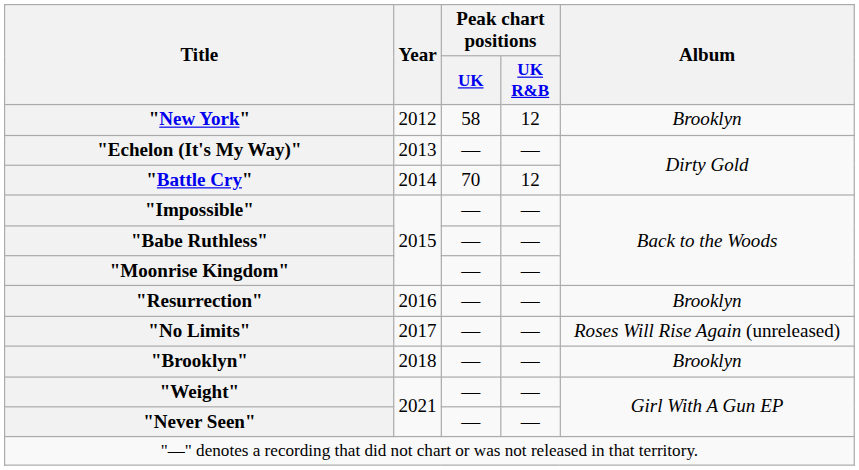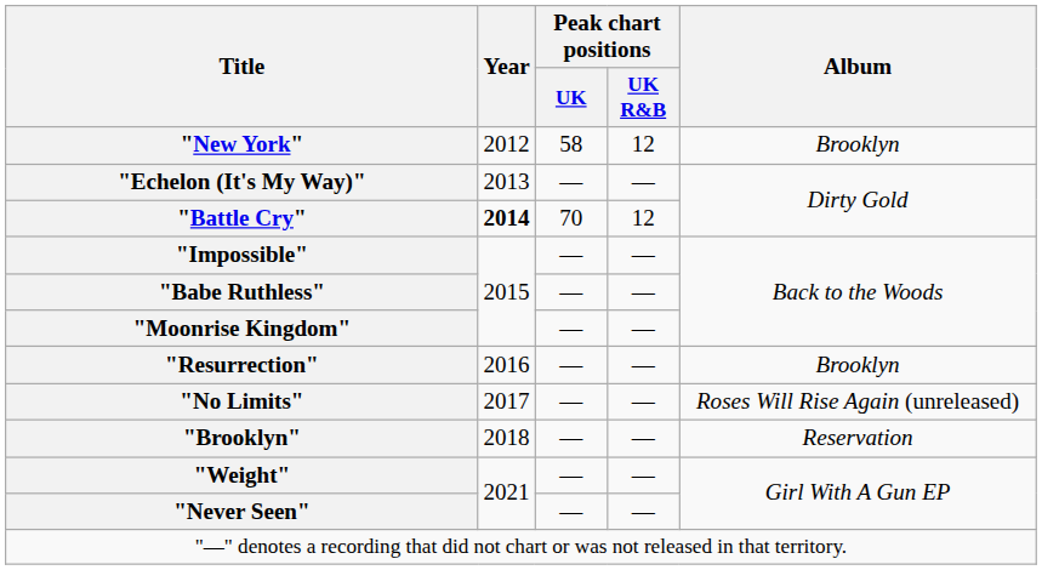 <table class="wikitable plainrowheaders" style="text-align:center;">
 <tr>
 <th scope="col" rowspan="2" style="width:20em;">Title</th>
 <th scope="col" rowspan="2" style="width:1em;">Year</th>
 <th scope="col" colspan="2">Peak chart positions</th>
 <th scope="col" rowspan="2" style="width:15em;">Album</th>
 </tr>
 <tr>
 <th style="width:3em;font-size:90%;"><a href='#'>UK</a><br></th>
 <th style="width:3em;font-size:90%;"><a href='#'>UK<br>R&B</a><br></th>
 </tr>
 <tr>
 <th scope="row">"<a href='#'>New York</a>"</th>
 <td>2012</td>
 <td>58</td>
 <td>12</td>
 <td><em>Brooklyn</em></td>
 </tr>
 <tr>
 <th scope="row">"Echelon (It's My Way)"</th>
 <td>2013</td>
 <td>—</td>
 <td>—</td>
 <td scope="col" rowspan="2"><em>Dirty Gold</em></td>
 </tr>
 <tr>
 <th scope="row">"<a href='#'>Battle Cry</a>" </th>
-<td>2014</td>
+<td><strong>2014</strong></td>
 <td>70</td>
 <td>12</td>
 </tr>
 <tr>
 <th scope="row">"Impossible"</th>
 <td rowspan="3">2015</td>
 <td>—</td>
 <td>—</td>
 <td rowspan="3"><em>Back to the Woods</em></td>
 </tr>
 <tr>
 <th scope="row">"Babe Ruthless"</th>
 <td>—</td>
 <td>—</td>
 </tr>
 <tr>
 <th scope="row">"Moonrise Kingdom"</th>
 <td>—</td>
 <td>—</td>
 </tr>
 <tr>
 <th scope="row">"Resurrection"</th>
 <td>2016</td>
 <td>—</td>
 <td>—</td>
 <td><em>Brooklyn</em></td>
 </tr>
 <tr>
 <th scope="row">"No Limits"</th>
 <td>2017</td>
 <td>—</td>
 <td>—</td>
 <td><em>Roses Will Rise Again</em> (unreleased)</td>
 </tr>
 <tr>
 <th scope="row">"Brooklyn"</th>
 <td>2018</td>
 <td>—</td>
 <td>—</td>
-<td><em>Brooklyn</em></td>
+<td><em>Reservation</em></td>
 </tr>
 <tr>
 <th scope="row">"Weight"</th>
 <td scope="col" rowspan="2">2021</td>
 <td>—</td>
 <td>—</td>
 <td scope="col" rowspan="2"><em>Girl With A Gun EP</em></td>
 </tr>
 <tr>
 <th scope="row">"Never Seen"</th>
 <td>—</td>
 <td>—</td>
 </tr>
 <tr>
 <td colspan="8" style="font-size:90%">"—" denotes a recording that did not chart or was not released in that territory.</td>
 </tr>
 </table>
